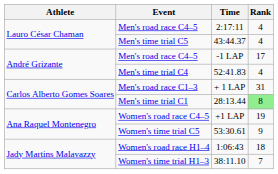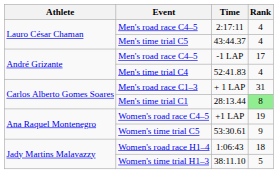 <table class=wikitable style="font-size:90%">
 <tr>
 <th>Athlete</th>
 <th>Event</th>
 <th>Time</th>
 <th>Rank</th>
 </tr>
 <tr>
 <td rowspan="2"><a href='#'>Lauro César Chaman</a></td>
 <td><a href='#'>Men's road race C4–5</a></td>
 <td align="center">2:17:11</td>
 <td align="center">4</td>
 </tr>
 <tr>
 <td><a href='#'>Men's time trial C5</a></td>
 <td align="center">43:44.37</td>
 <td align="center">4</td>
 </tr>
 <tr>
 <td rowspan="2"><a href='#'>André Grizante</a></td>
 <td><a href='#'>Men's road race C4–5</a></td>
 <td align="center">-1 LAP</td>
 <td align="center">17</td>
 </tr>
 <tr>
 <td><a href='#'>Men's time trial C4</a></td>
 <td align="center">52:41.83</td>
 <td align="center">4</td>
 </tr>
 <tr>
 <td rowspan="2"><a href='#'>Carlos Alberto Gomes Soares</a></td>
 <td><a href='#'>Men's road race C1–3</a></td>
 <td align="center">+ 1 LAP</td>
 <td align="center">31</td>
 </tr>
 <tr>
 <td><a href='#'>Men's time trial C1</a></td>
 <td align="center">28:13.44</td>
 <td align="center" style="background: lightgreen;">8</td>
 </tr>
 <tr>
 <td rowspan="2"><a href='#'>Ana Raquel Montenegro</a></td>
 <td><a href='#'>Women's road race C4–5</a></td>
 <td align="center">+1 LAP</td>
 <td align="center">19</td>
 </tr>
 <tr>
 <td><a href='#'>Women's time trial C5</a></td>
 <td align="center">53:30.61</td>
 <td align="center">9</td>
 </tr>
 <tr>
 <td rowspan="2"><a href='#'>Jady Martins Malavazzy</a></td>
 <td><a href='#'>Women's road race H1–4</a></td>
 <td align="center">1:06:43</td>
 <td align="center">18</td>
 </tr>
 <tr>
 <td><a href='#'>Women's time trial H1–3</a></td>
 <td align="center">38:11.10</td>
-<td align="center">7</td>
+<td align="center">5</td>
 </tr>
 </table>
